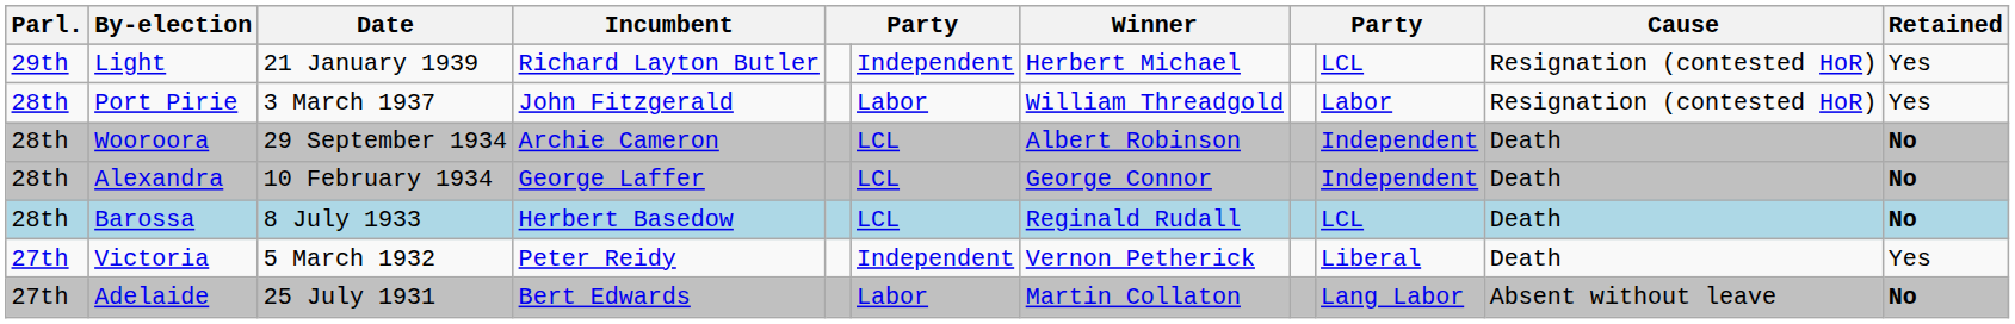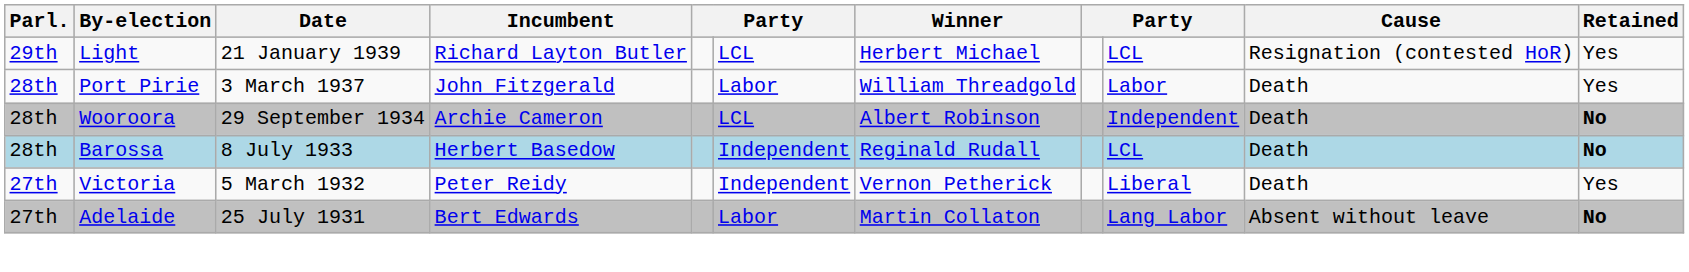 <table class="wikitable">
 <tr>
 <th>Parl.</th>
 <th>By-election</th>
 <th>Date</th>
 <th>Incumbent</th>
 <th colspan=2>Party</th>
 <th>Winner</th>
 <th colspan=2>Party</th>
 <th>Cause</th>
 <th>Retained</th>
 </tr>
 <tr>
 <td><a href='#'>29th</a></td>
 <td><a href='#'>Light</a></td>
 <td>21 January 1939</td>
 <td><a href='#'>Richard Layton Butler</a></td>
 <td> </td>
-<td><a href='#'>Independent</a></td>
+<td><a href='#'>LCL</a></td>
 <td><a href='#'>Herbert Michael</a></td>
 <td> </td>
 <td><a href='#'>LCL</a></td>
 <td>Resignation (contested <a href='#'>HoR</a>)</td>
 <td>Yes</td>
 </tr>
 <tr>
 <td><a href='#'>28th</a></td>
 <td><a href='#'>Port Pirie</a></td>
 <td>3 March 1937</td>
 <td><a href='#'>John Fitzgerald</a></td>
 <td> </td>
 <td><a href='#'>Labor</a></td>
 <td><a href='#'>William Threadgold</a></td>
 <td> </td>
 <td><a href='#'>Labor</a></td>
-<td>Resignation (contested <a href='#'>HoR</a>)</td>
+<td>Death</td>
 <td>Yes</td>
 </tr>
 <tr bgcolor=c0c0c0>
 <td>28th</td>
 <td><a href='#'>Wooroora</a></td>
 <td>29 September 1934</td>
 <td><a href='#'>Archie Cameron</a></td>
 <td> </td>
 <td><a href='#'>LCL</a></td>
 <td><a href='#'>Albert Robinson</a></td>
 <td> </td>
 <td><a href='#'>Independent</a></td>
 <td>Death</td>
 <td><strong>No</strong></td>
 </tr>
-<tr bgcolor=c0c0c0>
-<td>28th</td>
-<td><a href='#'>Alexandra</a></td>
-<td>10 February 1934</td>
-<td><a href='#'>George Laffer</a></td>
-<td> </td>
-<td><a href='#'>LCL</a></td>
-<td><a href='#'>George Connor</a></td>
-<td> </td>
-<td><a href='#'>Independent</a></td>
-<td>Death</td>
-<td><strong>No</strong></td>
-</tr>
 <tr bgcolor=lightblue>
 <td>28th</td>
 <td><a href='#'>Barossa</a></td>
 <td>8 July 1933</td>
 <td><a href='#'>Herbert Basedow</a></td>
 <td> </td>
-<td><a href='#'>LCL</a></td>
+<td><a href='#'>Independent</a></td>
 <td><a href='#'>Reginald Rudall</a></td>
 <td> </td>
 <td><a href='#'>LCL</a></td>
 <td>Death</td>
 <td><strong>No</strong></td>
 </tr>
 <tr>
 <td><a href='#'>27th</a></td>
 <td><a href='#'>Victoria</a></td>
 <td>5 March 1932</td>
 <td><a href='#'>Peter Reidy</a></td>
 <td> </td>
 <td><a href='#'>Independent</a></td>
 <td><a href='#'>Vernon Petherick</a></td>
 <td> </td>
 <td><a href='#'>Liberal</a></td>
 <td>Death</td>
 <td>Yes</td>
 </tr>
 <tr bgcolor=c0c0c0>
 <td>27th</td>
 <td><a href='#'>Adelaide</a></td>
 <td>25 July 1931</td>
 <td><a href='#'>Bert Edwards</a></td>
 <td> </td>
 <td><a href='#'>Labor</a></td>
 <td><a href='#'>Martin Collaton</a></td>
 <td> </td>
 <td><a href='#'>Lang Labor</a></td>
 <td>Absent without leave</td>
 <td><strong>No</strong></td>
 </tr>
 </table>
